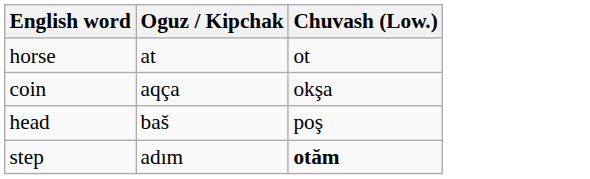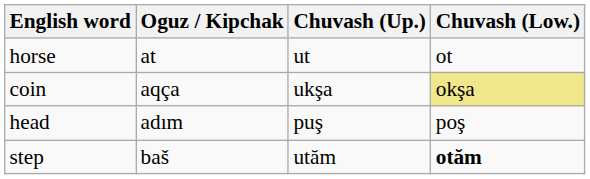 <table class="wikitable">
 <tr>
 <th>English word</th>
 <th>Oguz / Kipchak</th>
+<th>Chuvash (Up.)</th>
 <th>Chuvash (Low.)</th>
 </tr>
 <tr>
 <td>horse</td>
 <td>at</td>
+<td>ut</td>
 <td>ot</td>
 </tr>
 <tr>
 <td>coin</td>
 <td>aqça</td>
-<td>okşa</td>
+<td>ukşa</td>
+<td style="background: khaki;">okşa</td>
 </tr>
 <tr>
 <td>head</td>
-<td>baš</td>
+<td>adım</td>
+<td>puş</td>
 <td>poş</td>
 </tr>
 <tr>
 <td>step</td>
-<td>adım</td>
+<td>baš</td>
+<td>utăm</td>
 <td><strong>otăm</strong></td>
 </tr>
 </table>
